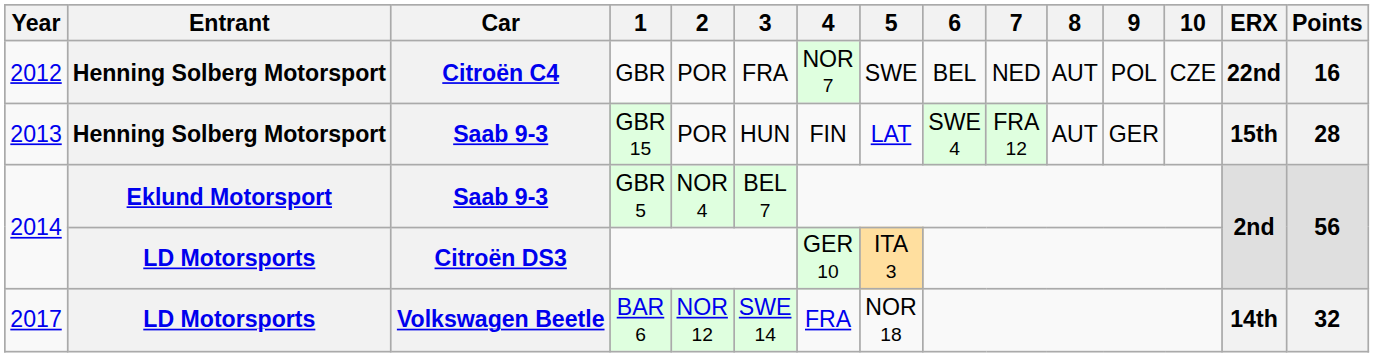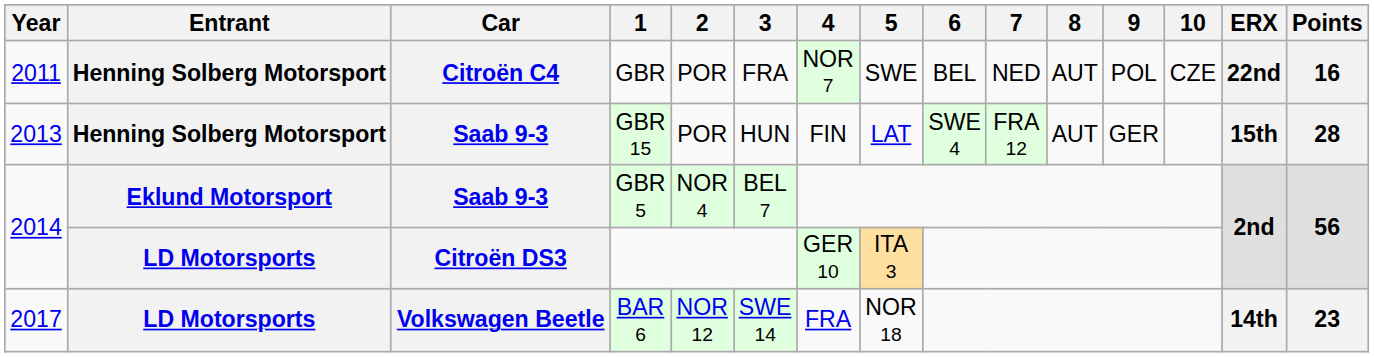 <table class="wikitable" border="1" style="text-align:center; font-size:85%;">
 <tr valign="top">
 <th>Year</th>
 <th>Entrant</th>
 <th>Car</th>
 <th>1</th>
 <th>2</th>
 <th>3</th>
 <th>4</th>
 <th>5</th>
 <th>6</th>
 <th>7</th>
 <th>8</th>
 <th>9</th>
 <th>10</th>
 <th>ERX</th>
 <th>Points</th>
 </tr>
 <tr>
-<td><a href='#'>2012</a></td>
+<td><a href='#'>2011</a></td>
 <th nowrap>Henning Solberg Motorsport</th>
 <th nowrap><a href='#'>Citroën C4</a></th>
 <td>GBR</td>
 <td>POR</td>
 <td>FRA</td>
 <td style="background:#DFFFDF;">NOR<br><small>7</small></td>
 <td>SWE</td>
 <td>BEL</td>
 <td>NED</td>
 <td>AUT</td>
 <td>POL</td>
 <td>CZE</td>
 <th>22nd</th>
 <th>16</th>
 </tr>
 <tr>
 <td><a href='#'>2013</a></td>
 <th nowrap>Henning Solberg Motorsport</th>
 <th nowrap><a href='#'>Saab 9-3</a></th>
 <td style="background:#DFFFDF;">GBR<br><small>15</small></td>
 <td>POR</td>
 <td>HUN</td>
 <td>FIN</td>
 <td><a href='#'>LAT</a><br><small></small></td>
 <td style="background:#DFFFDF;">SWE<br><small>4</small></td>
 <td style="background:#DFFFDF;">FRA<br><small>12</small></td>
 <td>AUT</td>
 <td>GER</td>
 <td></td>
 <th>15th</th>
 <th>28</th>
 </tr>
 <tr>
 <td rowspan=2><a href='#'>2014</a></td>
 <th nowrap><a href='#'>Eklund Motorsport</a></th>
 <th nowrap><a href='#'>Saab 9-3</a></th>
 <td style="background:#DFFFDF;">GBR<br><small>5</small></td>
 <td style="background:#DFFFDF;">NOR<br><small>4</small></td>
 <td style="background:#DFFFDF;">BEL<br><small>7</small></td>
 <td colspan=7></td>
 <th rowspan=2 style="background:#DFDFDF;">2nd</th>
 <th rowspan=2 style="background:#DFDFDF;">56</th>
 </tr>
 <tr>
 <th nowrap><a href='#'>LD Motorsports</a></th>
 <th nowrap><a href='#'>Citroën DS3</a></th>
 <td colspan=3></td>
 <td style="background:#DFFFDF;">GER<br><small>10</small></td>
 <td style="background:#FFDF9F;">ITA<br><small>3</small></td>
 <td colspan=5></td>
 </tr>
 <tr>
 <td><a href='#'>2017</a></td>
 <th nowrap><a href='#'>LD Motorsports</a></th>
 <th nowrap><a href='#'>Volkswagen Beetle</a></th>
 <td style="background:#DFFFDF;"><a href='#'>BAR</a><br><small>6</small></td>
 <td style="background:#DFFFDF;"><a href='#'>NOR</a><br><small>12</small></td>
 <td style="background:#DFFFDF;"><a href='#'>SWE</a><br><small>14</small></td>
 <td><a href='#'>FRA</a><br><small></small></td>
 <td>NOR<br><small>18</small></td>
 <td colspan=5></td>
 <th>14th</th>
-<th>32</th>
+<th>23</th>
 </tr>
 </table>
